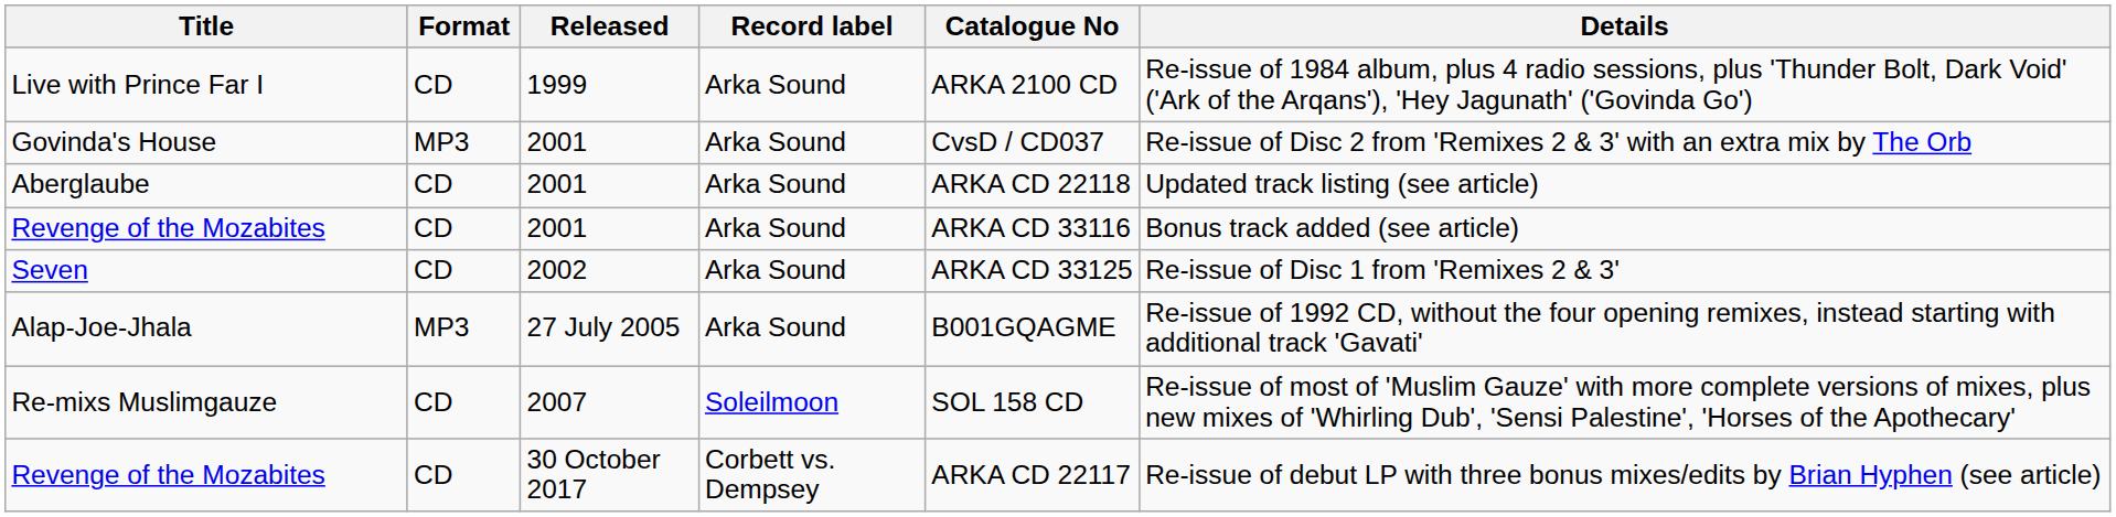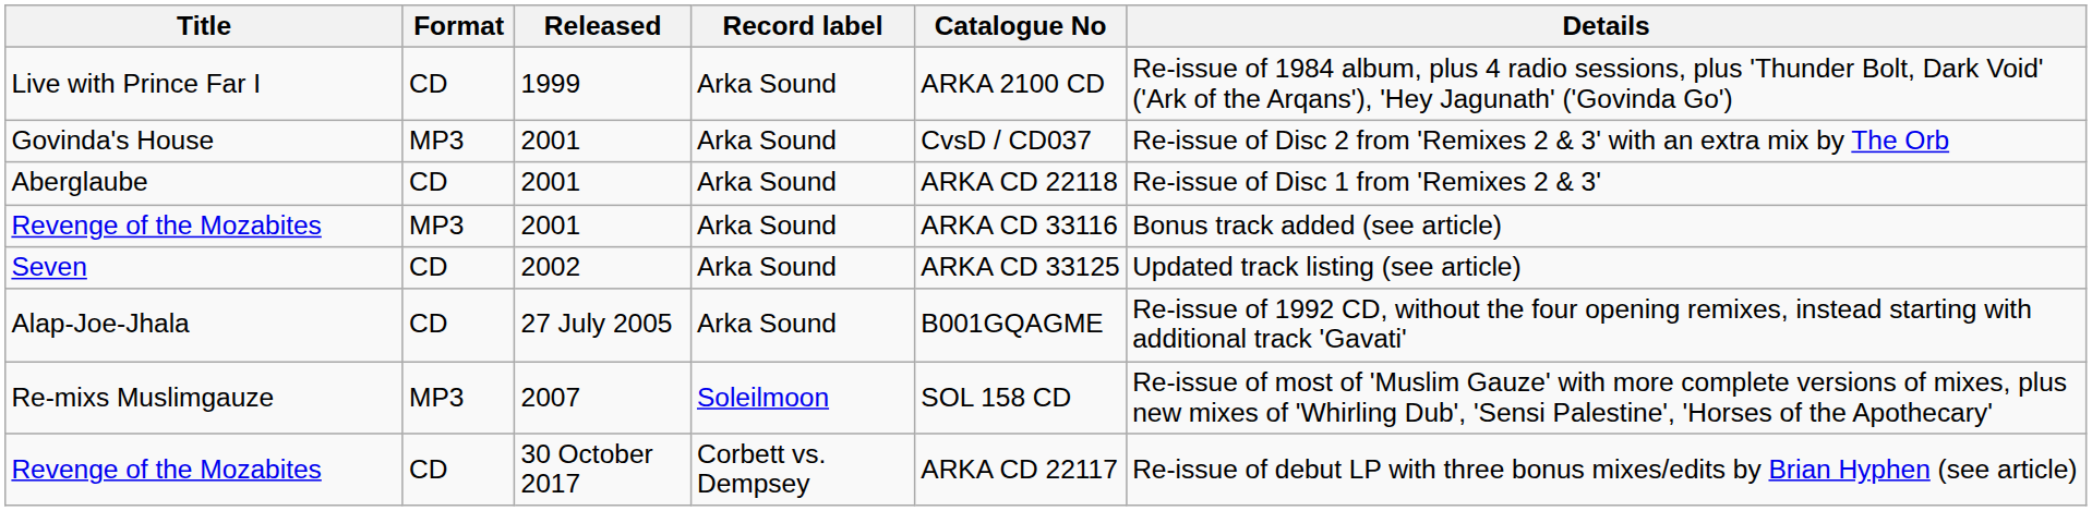 <table class="wikitable">
 <tr>
 <th style="width: 240px;">Title</th>
 <th style="width:60px;">Format</th>
 <th style="width:100px;">Released</th>
 <th style="width: 130px;">Record label</th>
 <th style="width: 120px;">Catalogue No</th>
 <th style="width: 600px;">Details</th>
 </tr>
 <tr>
 <td>Live with Prince Far I</td>
 <td>CD</td>
 <td>1999</td>
 <td>Arka Sound</td>
 <td>ARKA 2100 CD</td>
 <td>Re-issue of 1984 album, plus 4 radio sessions, plus 'Thunder Bolt, Dark Void' ('Ark of the Arqans'), 'Hey Jagunath' ('Govinda Go')</td>
 </tr>
 <tr>
 <td>Govinda's House</td>
 <td>MP3</td>
 <td>2001</td>
 <td>Arka Sound</td>
 <td>CvsD / CD037</td>
 <td>Re-issue of Disc 2 from 'Remixes 2 & 3' with an extra mix by <a href='#'>The Orb</a></td>
 </tr>
 <tr>
 <td>Aberglaube</td>
 <td>CD</td>
 <td>2001</td>
 <td>Arka Sound</td>
 <td>ARKA CD 22118</td>
-<td>Updated track listing (see article)</td>
+<td>Re-issue of Disc 1 from 'Remixes 2 & 3'</td>
 </tr>
 <tr>
 <td><a href='#'>Revenge of the Mozabites</a></td>
-<td>CD</td>
+<td>MP3</td>
 <td>2001</td>
 <td>Arka Sound</td>
 <td>ARKA CD 33116</td>
 <td>Bonus track added (see article)</td>
 </tr>
 <tr>
 <td><a href='#'>Seven</a></td>
 <td>CD</td>
 <td>2002</td>
 <td>Arka Sound</td>
 <td>ARKA CD 33125</td>
-<td>Re-issue of Disc 1 from 'Remixes 2 & 3'</td>
+<td>Updated track listing (see article)</td>
 </tr>
 <tr>
 <td>Alap-Joe-Jhala</td>
-<td>MP3</td>
+<td>CD</td>
 <td>27 July 2005</td>
 <td>Arka Sound</td>
 <td>B001GQAGME</td>
 <td>Re-issue of 1992 CD, without the four opening remixes, instead starting with additional track 'Gavati'</td>
 </tr>
 <tr>
 <td>Re-mixs Muslimgauze</td>
-<td>CD</td>
+<td>MP3</td>
 <td>2007</td>
 <td><a href='#'>Soleilmoon</a></td>
 <td>SOL 158 CD</td>
 <td>Re-issue of most of 'Muslim Gauze' with more complete versions of mixes, plus new mixes of 'Whirling Dub', 'Sensi Palestine', 'Horses of the Apothecary'</td>
 </tr>
 <tr>
 <td><a href='#'>Revenge of the Mozabites</a></td>
 <td>CD</td>
 <td>30 October 2017</td>
 <td>Corbett vs. Dempsey</td>
 <td>ARKA CD 22117</td>
 <td>Re-issue of debut LP with three bonus mixes/edits by <a href='#'>Brian Hyphen</a> (see article)</td>
 </tr>
 </table>
